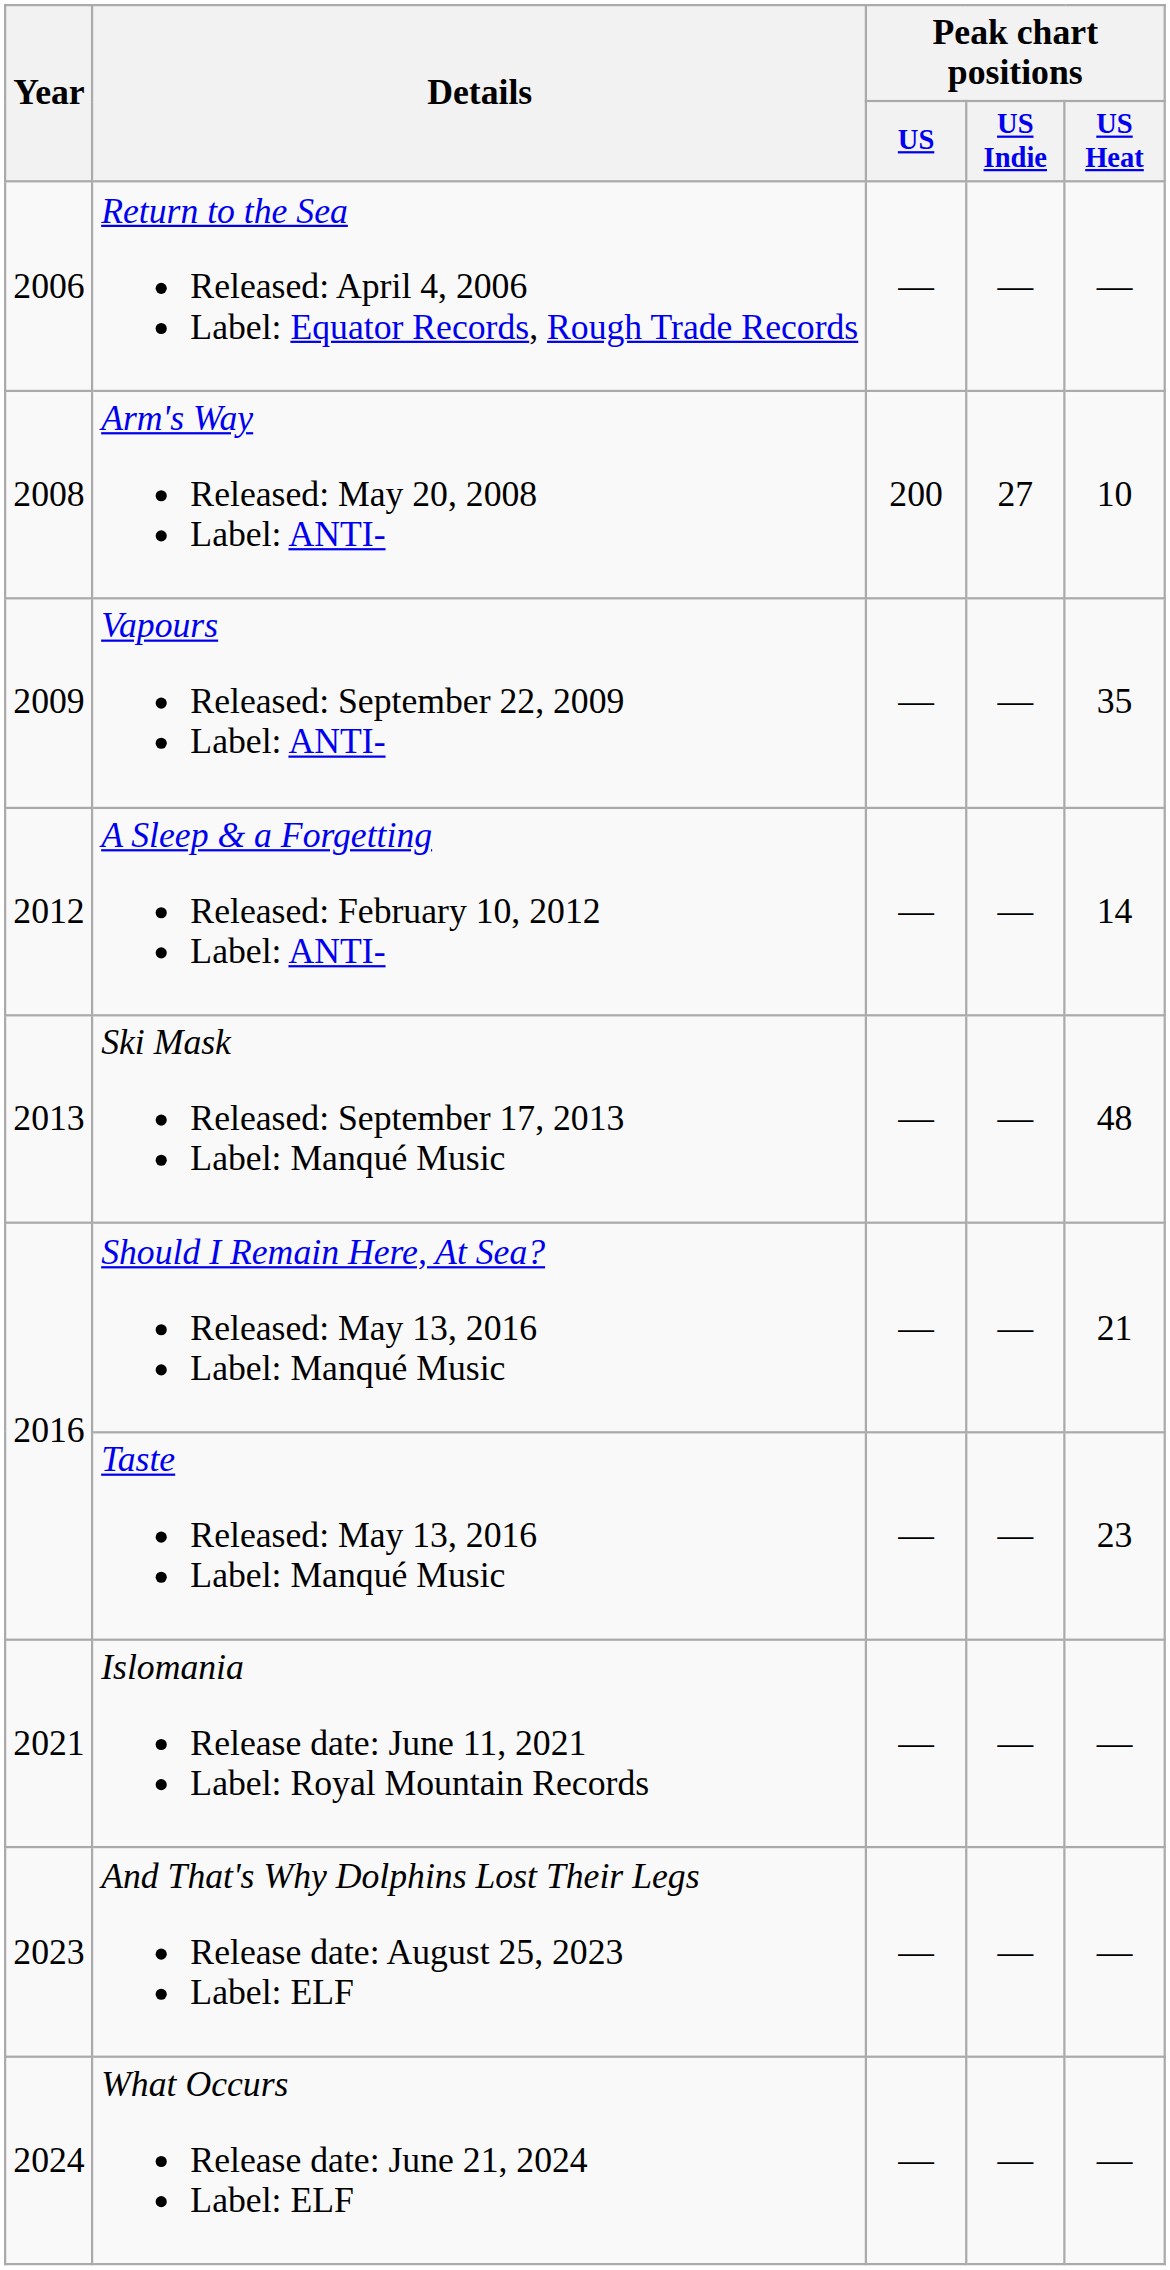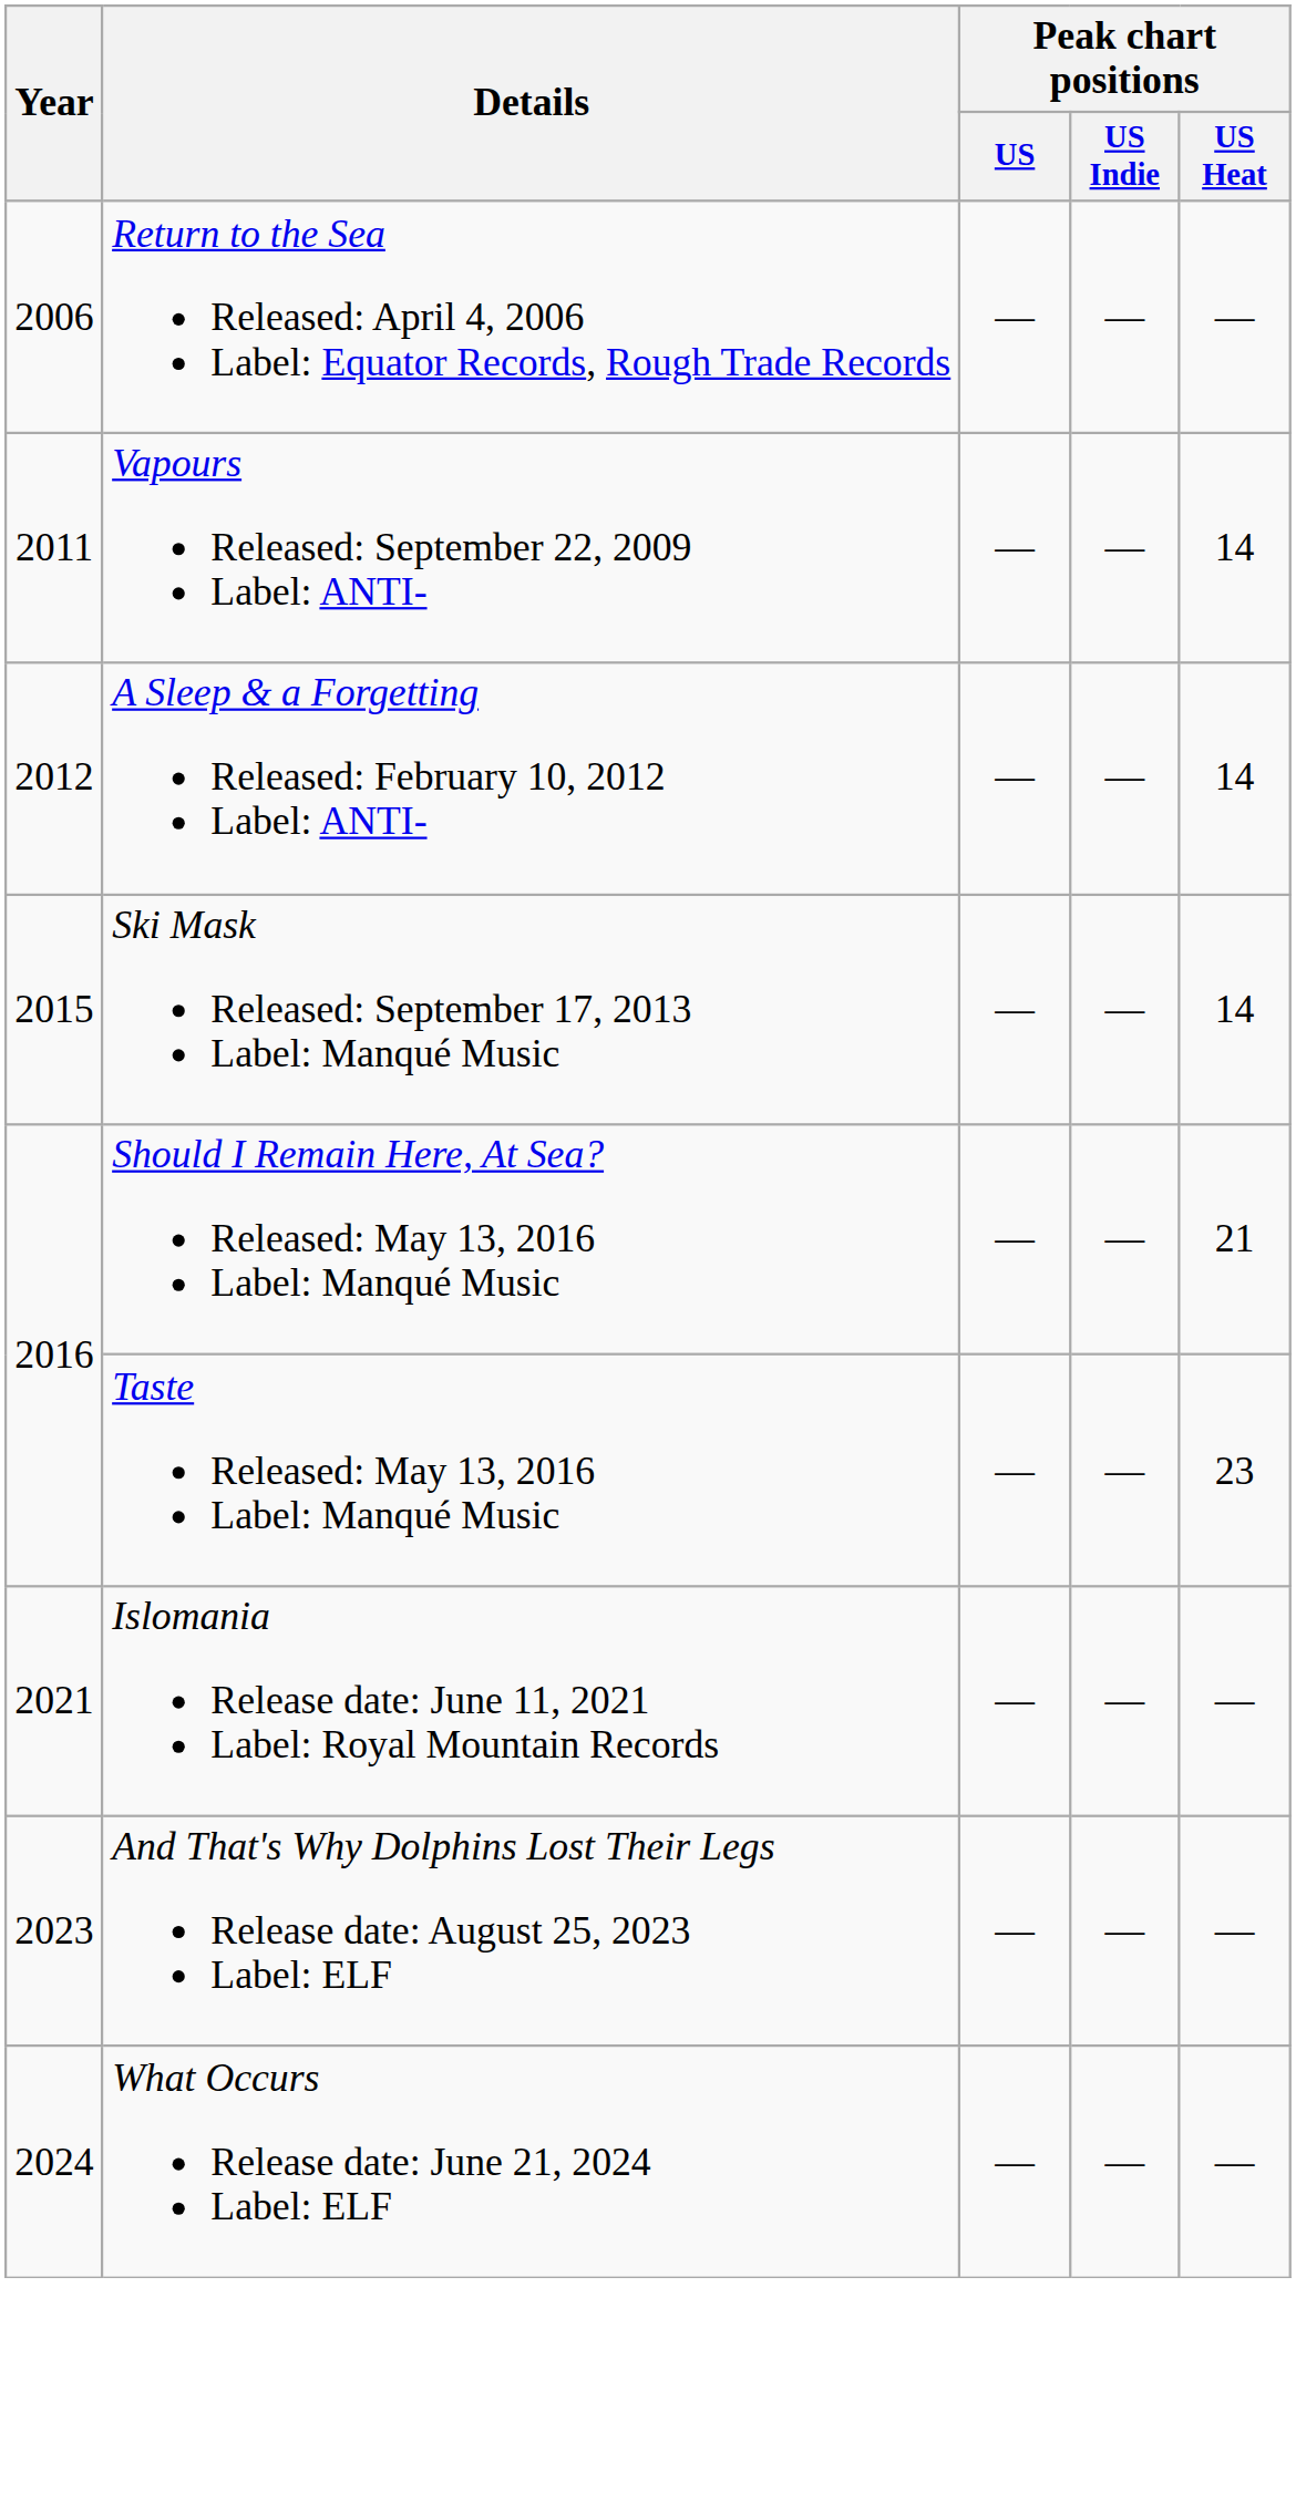 <table class="wikitable">
 <tr>
 <th rowspan="2">Year</th>
 <th rowspan="2">Details</th>
 <th colspan="3">Peak chart positions</th>
 </tr>
 <tr>
 <th style="width:3em;font-size:80%;"><a href='#'>US</a><br></th>
 <th style="width:3em;font-size:80%;"><a href='#'>US Indie</a><br></th>
 <th style="width:3em;font-size:80%;"><a href='#'>US<br>Heat</a><br></th>
 </tr>
 <tr>
 <td style="text-align:center;">2006</td>
 <td><em><a href='#'>Return to the Sea</a></em><br><ul><li>Released: April 4, 2006</li><li>Label: <a href='#'>Equator Records</a>, <a href='#'>Rough Trade Records</a></li></ul></td>
 <td style="text-align:center;">—</td>
 <td style="text-align:center;">—</td>
 <td style="text-align:center;">—</td>
 </tr>
 <tr>
-<td style="text-align:center;">2008</td>
-<td><em><a href='#'>Arm's Way</a></em><br><ul><li>Released: May 20, 2008</li><li>Label: <a href='#'>ANTI-</a></li></ul></td>
-<td style="text-align:center;">200</td>
-<td style="text-align:center;">27</td>
-<td style="text-align:center;">10</td>
-</tr>
-<tr>
-<td style="text-align:center;">2009</td>
+<td style="text-align:center;">2011</td>
 <td><em><a href='#'>Vapours</a></em><br><ul><li>Released: September 22, 2009</li><li>Label: <a href='#'>ANTI-</a></li></ul></td>
 <td style="text-align:center;">—</td>
 <td style="text-align:center;">—</td>
-<td style="text-align:center;">35</td>
+<td style="text-align:center;">14</td>
 </tr>
 <tr>
 <td style="text-align:center;">2012</td>
 <td><em><a href='#'>A Sleep & a Forgetting</a></em><br><ul><li>Released: February 10, 2012</li><li>Label: <a href='#'>ANTI-</a></li></ul></td>
 <td style="text-align:center;">—</td>
 <td style="text-align:center;">—</td>
 <td style="text-align:center;">14</td>
 </tr>
 <tr>
-<td style="text-align:center;">2013</td>
+<td style="text-align:center;">2015</td>
 <td><em>Ski Mask</em><br><ul><li>Released: September 17, 2013</li><li>Label: Manqué Music</li></ul></td>
 <td style="text-align:center;">—</td>
 <td style="text-align:center;">—</td>
-<td style="text-align:center;">48</td>
+<td style="text-align:center;">14</td>
 </tr>
 <tr>
 <td rowspan="2" style="text-align:center;">2016</td>
 <td><em><a href='#'>Should I Remain Here, At Sea?</a></em><br><ul><li>Released: May 13, 2016</li><li>Label: Manqué Music</li></ul></td>
 <td style="text-align:center;">—</td>
 <td style="text-align:center;">—</td>
 <td style="text-align:center;">21</td>
 </tr>
 <tr>
 <td><em><a href='#'>Taste</a></em><br><ul><li>Released: May 13, 2016</li><li>Label: Manqué Music</li></ul></td>
 <td style="text-align:center;">—</td>
 <td style="text-align:center;">—</td>
 <td style="text-align:center;">23</td>
 </tr>
 <tr>
 <td style="text-align:center;">2021</td>
 <td><em>Islomania</em><br><ul><li>Release date: June 11, 2021</li><li>Label: Royal Mountain Records</li></ul></td>
 <td style="text-align:center;">—</td>
 <td style="text-align:center;">—</td>
 <td style="text-align:center;">—</td>
 </tr>
 <tr>
 <td style="text-align:center;">2023</td>
 <td><em>And That's Why Dolphins Lost Their Legs</em><br><ul><li>Release date: August 25, 2023</li><li>Label: ELF</li></ul></td>
 <td style="text-align:center;">—</td>
 <td style="text-align:center;">—</td>
 <td style="text-align:center;">—</td>
 </tr>
 <tr>
 <td style="text-align:center;">2024</td>
 <td><em>What Occurs</em><br><ul><li>Release date: June 21, 2024</li><li>Label: ELF</li></ul></td>
 <td style="text-align:center;">—</td>
 <td style="text-align:center;">—</td>
 <td style="text-align:center;">—</td>
 </tr>
 </table>
